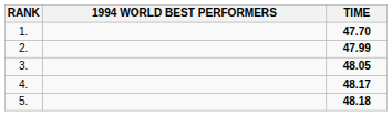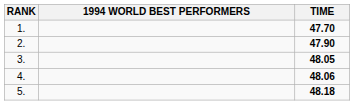 <table class=wikitable>
 <tr>
 <th>RANK</th>
 <th align="center" style="width: 25em">1994 WORLD BEST PERFORMERS</th>
 <th align="center" style="width: 5em">TIME</th>
 </tr>
 <tr>
 <td align="center">1.</td>
 <td></td>
 <td align="center"><strong>47.70</strong></td>
 </tr>
 <tr>
 <td align="center">2.</td>
 <td></td>
-<td align="center"><strong>47.99</strong></td>
+<td align="center"><strong>47.90</strong></td>
 </tr>
 <tr>
 <td align="center">3.</td>
 <td></td>
 <td align="center"><strong>48.05</strong></td>
 </tr>
 <tr>
 <td align="center">4.</td>
 <td></td>
-<td align="center"><strong>48.17</strong></td>
+<td align="center"><strong>48.06</strong></td>
 </tr>
 <tr>
 <td align="center">5.</td>
 <td></td>
 <td align="center"><strong>48.18</strong></td>
 </tr>
 </table>
